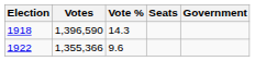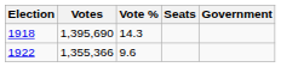 <table class="wikitable">
 <tr>
 <th>Election</th>
 <th>Votes</th>
 <th>Vote %</th>
 <th>Seats</th>
 <th>Government</th>
 </tr>
 <tr>
 <td><a href='#'>1918</a></td>
-<td>1,396,590</td>
+<td>1,395,690</td>
 <td>14.3</td>
 <td></td>
 <td></td>
 </tr>
 <tr>
 <td><a href='#'>1922</a></td>
 <td>1,355,366</td>
 <td>9.6</td>
 <td></td>
 <td></td>
 </tr>
 </table>
